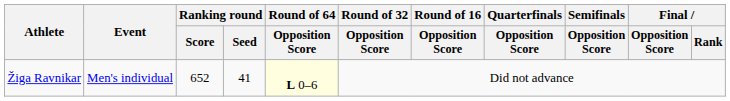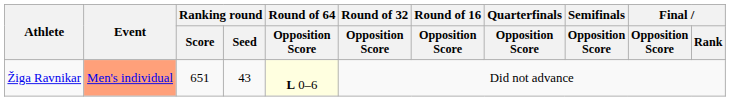 <table class="wikitable" style="font-size:90%">
 <tr>
 <th rowspan=2>Athlete</th>
 <th rowspan=2>Event</th>
 <th colspan="2">Ranking round</th>
 <th>Round of 64</th>
 <th>Round of 32</th>
 <th>Round of 16</th>
 <th>Quarterfinals</th>
 <th>Semifinals</th>
 <th colspan="2">Final / </th>
 </tr>
 <tr style="font-size:95%">
 <th>Score</th>
 <th>Seed</th>
 <th>Opposition<br>Score</th>
 <th>Opposition<br>Score</th>
 <th>Opposition<br>Score</th>
 <th>Opposition<br>Score</th>
 <th>Opposition<br>Score</th>
 <th>Opposition<br>Score</th>
 <th>Rank</th>
 </tr>
 <tr align=center>
 <td align=left><a href='#'>Žiga Ravnikar</a></td>
-<td align=left><a href='#'>Men's individual</a></td>
-<td>652</td>
-<td>41</td>
+<td align=left style="background: lightsalmon;"><a href='#'>Men's individual</a></td>
+<td>651</td>
+<td>43</td>
 <td style="background: lightyellow;"><br><strong>L</strong> 0–6</td>
 <td colspan=6>Did not advance</td>
 </tr>
 </table>
